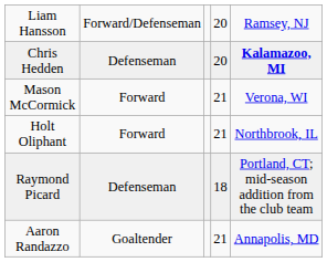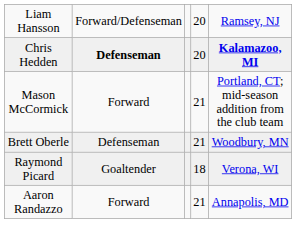 <table class="wikitable" width="60%">
 <tr align="center" bgcolor="">
 <td>Liam Hansson</td>
 <td>Forward/Defenseman</td>
 <td></td>
 <td>20</td>
 <td><a href='#'>Ramsey, NJ</a></td>
 </tr>
 <tr align="center" bgcolor="f0f0f0">
 <td>Chris Hedden</td>
-<td>Defenseman</td>
+<td><strong>Defenseman</strong></td>
 <td></td>
 <td>20</td>
 <td><strong><a href='#'>Kalamazoo, MI</a></strong></td>
 </tr>
 <tr align="center" bgcolor="">
 <td>Mason McCormick</td>
 <td>Forward</td>
 <td></td>
 <td>21</td>
+<td><a href='#'>Portland, CT</a>; mid-season addition from the club team</td>
+</tr>
+<tr align="center" bgcolor="f0f0f0">
+<td>Brett Oberle</td>
+<td>Defenseman</td>
+<td></td>
+<td>21</td>
+<td><a href='#'>Woodbury, MN</a></td>
+</tr>
+<tr align="center" bgcolor="f0f0f0">
+<td>Raymond Picard</td>
+<td>Goaltender</td>
+<td></td>
+<td>18</td>
 <td><a href='#'>Verona, WI</a></td>
 </tr>
 <tr align="center" bgcolor="">
-<td>Holt Oliphant</td>
+<td>Aaron Randazzo</td>
 <td>Forward</td>
-<td></td>
-<td>21</td>
-<td><a href='#'>Northbrook, IL</a></td>
-</tr>
-<tr align="center" bgcolor="f0f0f0">
-<td>Raymond Picard</td>
-<td>Defenseman</td>
-<td></td>
-<td>18</td>
-<td><a href='#'>Portland, CT</a>; mid-season addition from the club team</td>
-</tr>
-<tr align="center" bgcolor="">
-<td>Aaron Randazzo</td>
-<td>Goaltender</td>
 <td></td>
 <td>21</td>
 <td><a href='#'>Annapolis, MD</a></td>
 </tr>
 </table>
